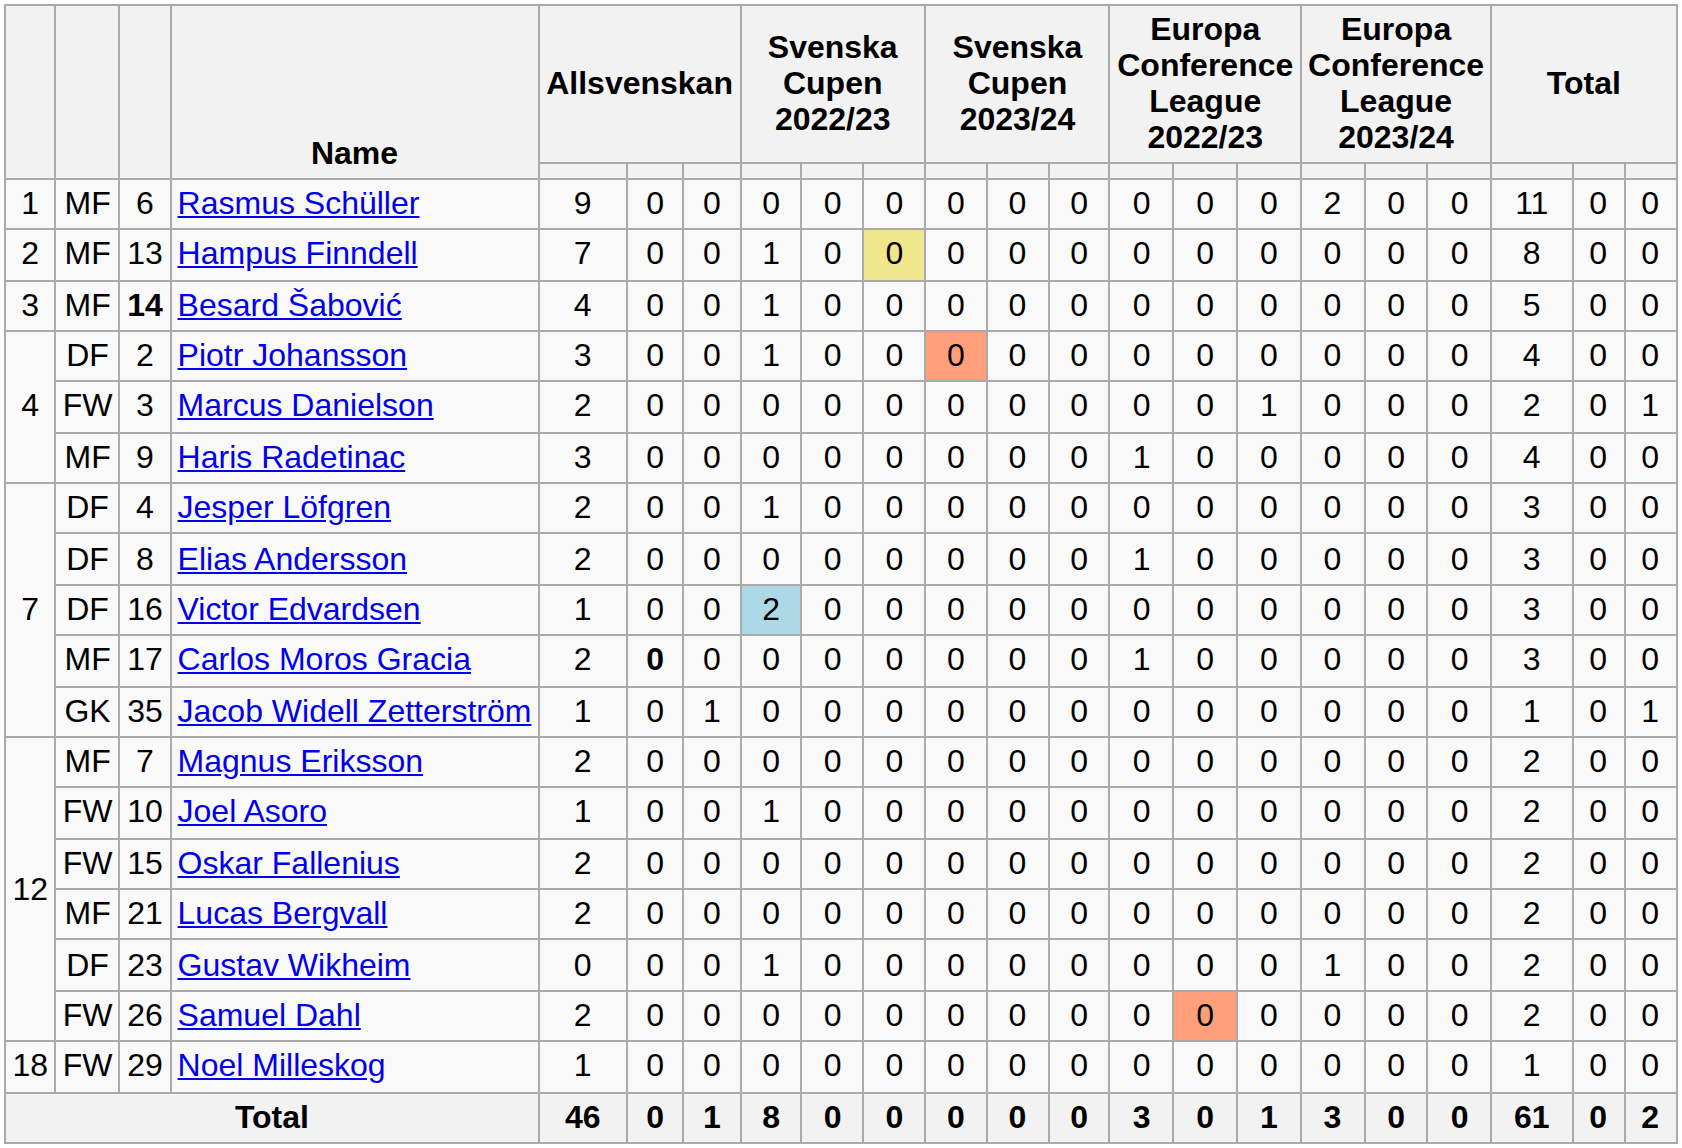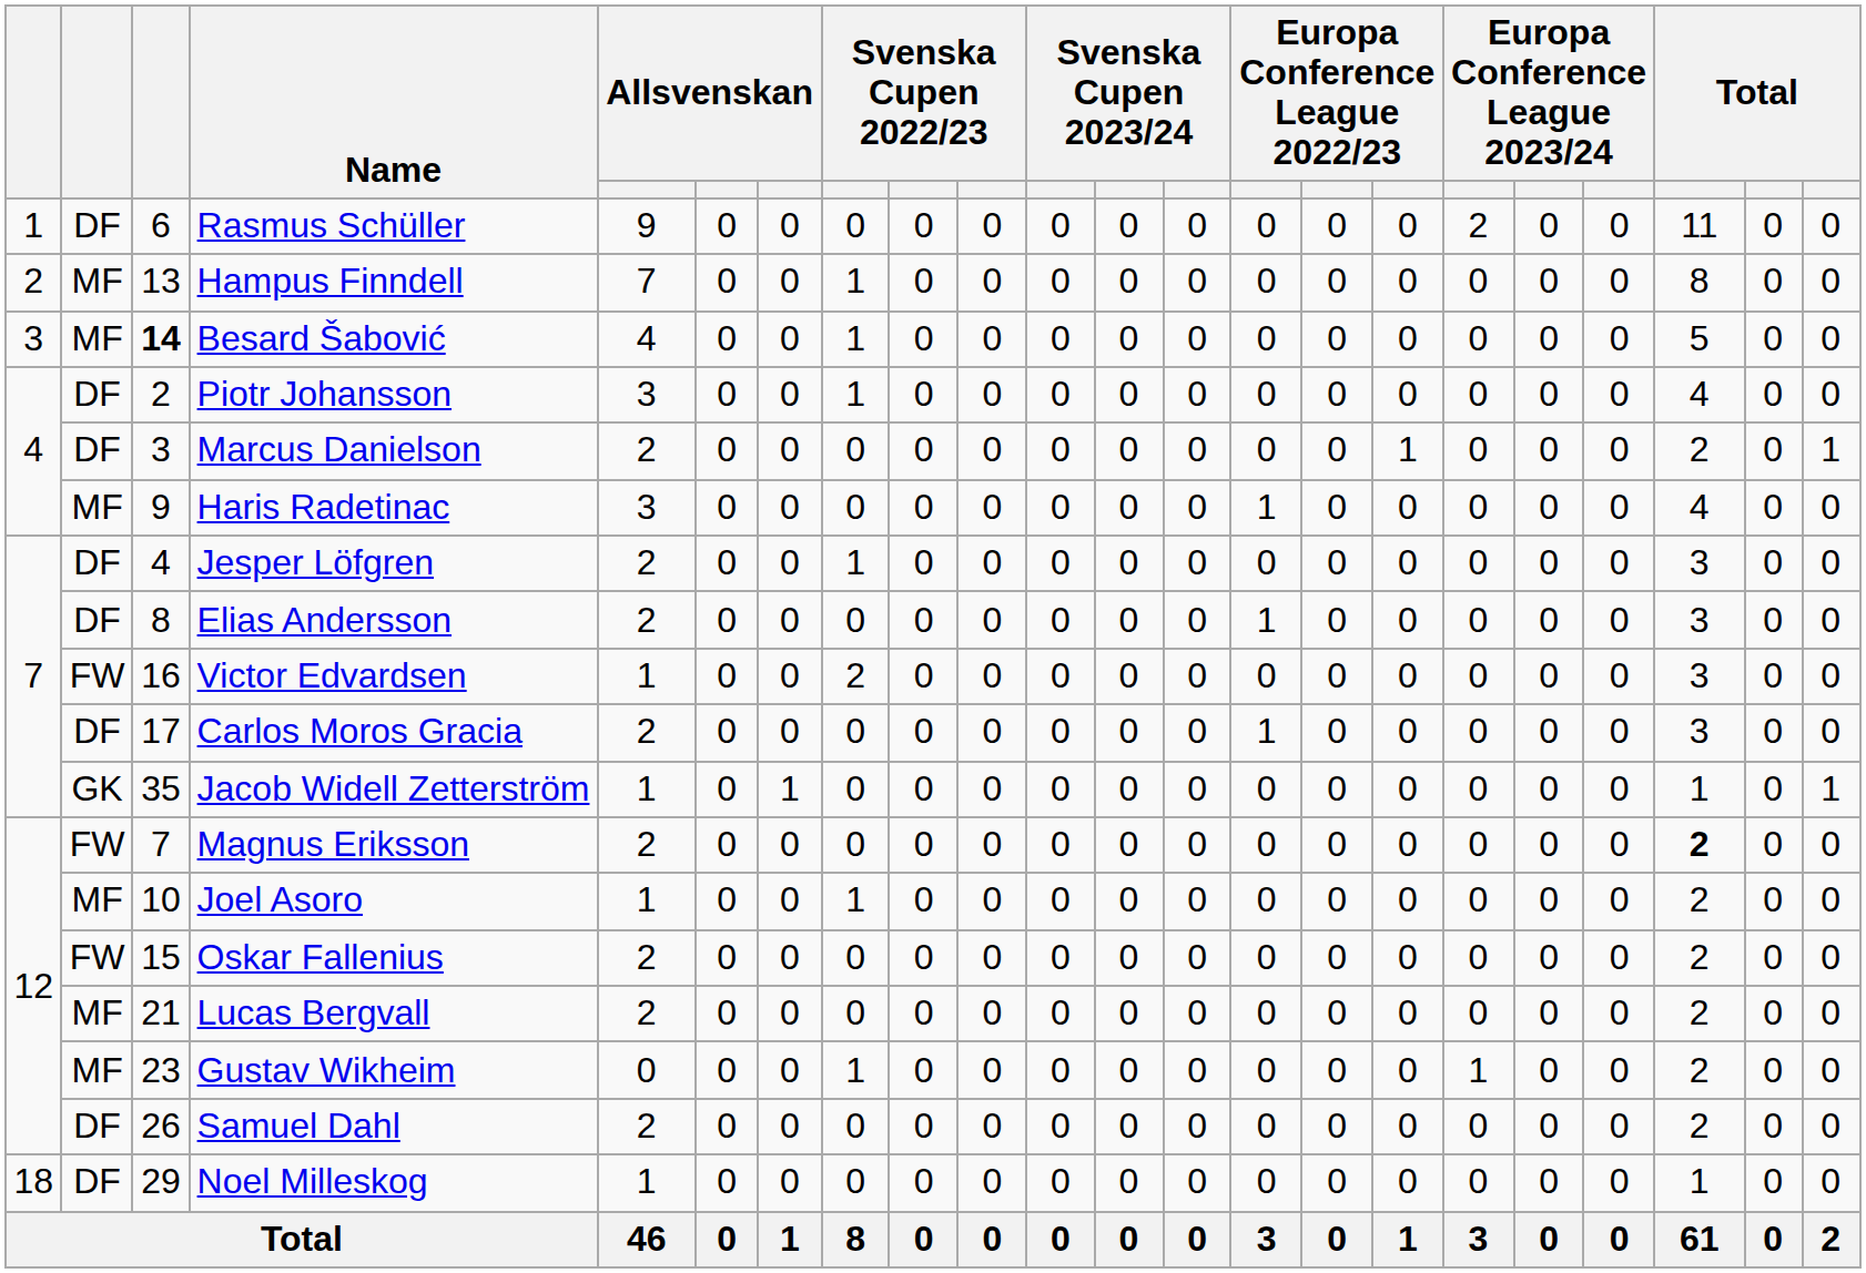 <table class="wikitable sortable" style="text-align:center">
 <tr>
 <th rowspan="2" style="vertical-align:bottom;"></th>
 <th rowspan="2" style="vertical-align:bottom;"></th>
 <th rowspan="2" style="vertical-align:bottom;"></th>
 <th rowspan="2" style="vertical-align:bottom;">Name</th>
 <th colspan="3" style="width:85px;">Allsvenskan</th>
 <th colspan="3" style="width:85px;">Svenska Cupen 2022/23</th>
 <th colspan="3" style="width:85px;">Svenska Cupen 2023/24</th>
 <th colspan="3" style="width:85px;">Europa Conference League 2022/23</th>
 <th colspan="3" style="width:85px;">Europa Conference League 2023/24</th>
 <th colspan="3" style="width:85px;">Total</th>
 </tr>
 <tr>
 <th></th>
 <th></th>
 <th></th>
 <th></th>
 <th></th>
 <th></th>
 <th></th>
 <th></th>
 <th></th>
 <th></th>
 <th></th>
 <th></th>
 <th></th>
 <th></th>
 <th></th>
 <th></th>
 <th></th>
 <th></th>
 </tr>
 <tr>
 <td>1</td>
-<td>MF</td>
+<td>DF</td>
 <td>6</td>
 <td align=left> <a href='#'>Rasmus Schüller</a></td>
 <td>9</td>
 <td>0</td>
 <td>0</td>
 <td>0</td>
 <td>0</td>
 <td>0</td>
 <td>0</td>
 <td>0</td>
 <td>0</td>
 <td>0</td>
 <td>0</td>
 <td>0</td>
 <td>2</td>
 <td>0</td>
 <td>0</td>
 <td>11</td>
 <td>0</td>
 <td>0</td>
 </tr>
 <tr>
 <td>2</td>
 <td>MF</td>
 <td>13</td>
 <td align=left> <a href='#'>Hampus Finndell</a></td>
 <td>7</td>
 <td>0</td>
 <td>0</td>
 <td>1</td>
 <td>0</td>
-<td style="background: khaki;">0</td>
+<td>0</td>
 <td>0</td>
 <td>0</td>
 <td>0</td>
 <td>0</td>
 <td>0</td>
 <td>0</td>
 <td>0</td>
 <td>0</td>
 <td>0</td>
 <td>8</td>
 <td>0</td>
 <td>0</td>
 </tr>
 <tr>
 <td>3</td>
 <td>MF</td>
 <td><strong>14</strong></td>
 <td align=left> <a href='#'>Besard Šabović</a></td>
 <td>4</td>
 <td>0</td>
 <td>0</td>
 <td>1</td>
 <td>0</td>
 <td>0</td>
 <td>0</td>
 <td>0</td>
 <td>0</td>
 <td>0</td>
 <td>0</td>
 <td>0</td>
 <td>0</td>
 <td>0</td>
 <td>0</td>
 <td>5</td>
 <td>0</td>
 <td>0</td>
 </tr>
 <tr>
 <td rowspan="3">4</td>
 <td>DF</td>
 <td>2</td>
 <td align=left> <a href='#'>Piotr Johansson</a></td>
 <td>3</td>
 <td>0</td>
 <td>0</td>
 <td>1</td>
 <td>0</td>
 <td>0</td>
-<td style="background: lightsalmon;">0</td>
+<td>0</td>
 <td>0</td>
 <td>0</td>
 <td>0</td>
 <td>0</td>
 <td>0</td>
 <td>0</td>
 <td>0</td>
 <td>0</td>
 <td>4</td>
 <td>0</td>
 <td>0</td>
 </tr>
 <tr>
-<td>FW</td>
+<td>DF</td>
 <td>3</td>
 <td align=left> <a href='#'>Marcus Danielson</a></td>
 <td>2</td>
 <td>0</td>
 <td>0</td>
 <td>0</td>
 <td>0</td>
 <td>0</td>
 <td>0</td>
 <td>0</td>
 <td>0</td>
 <td>0</td>
 <td>0</td>
 <td>1</td>
 <td>0</td>
 <td>0</td>
 <td>0</td>
 <td>2</td>
 <td>0</td>
 <td>1</td>
 </tr>
 <tr>
 <td>MF</td>
 <td>9</td>
 <td align=left> <a href='#'>Haris Radetinac</a></td>
 <td>3</td>
 <td>0</td>
 <td>0</td>
 <td>0</td>
 <td>0</td>
 <td>0</td>
 <td>0</td>
 <td>0</td>
 <td>0</td>
 <td>1</td>
 <td>0</td>
 <td>0</td>
 <td>0</td>
 <td>0</td>
 <td>0</td>
 <td>4</td>
 <td>0</td>
 <td>0</td>
 </tr>
 <tr>
 <td rowspan="5">7</td>
 <td>DF</td>
 <td>4</td>
 <td align=left> <a href='#'>Jesper Löfgren</a></td>
 <td>2</td>
 <td>0</td>
 <td>0</td>
 <td>1</td>
 <td>0</td>
 <td>0</td>
 <td>0</td>
 <td>0</td>
 <td>0</td>
 <td>0</td>
 <td>0</td>
 <td>0</td>
 <td>0</td>
 <td>0</td>
 <td>0</td>
 <td>3</td>
 <td>0</td>
 <td>0</td>
 </tr>
 <tr>
 <td>DF</td>
 <td>8</td>
 <td align=left> <a href='#'>Elias Andersson</a></td>
 <td>2</td>
 <td>0</td>
 <td>0</td>
 <td>0</td>
 <td>0</td>
 <td>0</td>
 <td>0</td>
 <td>0</td>
 <td>0</td>
 <td>1</td>
 <td>0</td>
 <td>0</td>
 <td>0</td>
 <td>0</td>
 <td>0</td>
 <td>3</td>
 <td>0</td>
 <td>0</td>
 </tr>
 <tr>
-<td>DF</td>
+<td>FW</td>
 <td>16</td>
 <td align=left> <a href='#'>Victor Edvardsen</a></td>
 <td>1</td>
 <td>0</td>
 <td>0</td>
-<td style="background: lightblue;">2</td>
+<td>2</td>
 <td>0</td>
 <td>0</td>
 <td>0</td>
 <td>0</td>
 <td>0</td>
 <td>0</td>
 <td>0</td>
 <td>0</td>
 <td>0</td>
 <td>0</td>
 <td>0</td>
 <td>3</td>
 <td>0</td>
 <td>0</td>
 </tr>
 <tr>
-<td>MF</td>
+<td>DF</td>
 <td>17</td>
 <td align=left> <a href='#'>Carlos Moros Gracia</a></td>
 <td>2</td>
-<td><strong>0</strong></td>
+<td>0</td>
 <td>0</td>
 <td>0</td>
 <td>0</td>
 <td>0</td>
 <td>0</td>
 <td>0</td>
 <td>0</td>
 <td>1</td>
 <td>0</td>
 <td>0</td>
 <td>0</td>
 <td>0</td>
 <td>0</td>
 <td>3</td>
 <td>0</td>
 <td>0</td>
 </tr>
 <tr>
 <td>GK</td>
 <td>35</td>
 <td align=left> <a href='#'>Jacob Widell Zetterström</a></td>
 <td>1</td>
 <td>0</td>
 <td>1</td>
 <td>0</td>
 <td>0</td>
 <td>0</td>
 <td>0</td>
 <td>0</td>
 <td>0</td>
 <td>0</td>
 <td>0</td>
 <td>0</td>
 <td>0</td>
 <td>0</td>
 <td>0</td>
 <td>1</td>
 <td>0</td>
 <td>1</td>
 </tr>
 <tr>
 <td rowspan="6">12</td>
-<td>MF</td>
+<td>FW</td>
 <td>7</td>
 <td align=left> <a href='#'>Magnus Eriksson</a></td>
 <td>2</td>
 <td>0</td>
 <td>0</td>
 <td>0</td>
 <td>0</td>
 <td>0</td>
 <td>0</td>
 <td>0</td>
 <td>0</td>
 <td>0</td>
 <td>0</td>
 <td>0</td>
 <td>0</td>
 <td>0</td>
 <td>0</td>
-<td>2</td>
+<td><strong>2</strong></td>
 <td>0</td>
 <td>0</td>
 </tr>
 <tr>
-<td>FW</td>
+<td>MF</td>
 <td>10</td>
 <td align=left> <a href='#'>Joel Asoro</a></td>
 <td>1</td>
 <td>0</td>
 <td>0</td>
 <td>1</td>
 <td>0</td>
 <td>0</td>
 <td>0</td>
 <td>0</td>
 <td>0</td>
 <td>0</td>
 <td>0</td>
 <td>0</td>
 <td>0</td>
 <td>0</td>
 <td>0</td>
 <td>2</td>
 <td>0</td>
 <td>0</td>
 </tr>
 <tr>
 <td>FW</td>
 <td>15</td>
 <td align=left> <a href='#'>Oskar Fallenius</a></td>
 <td>2</td>
 <td>0</td>
 <td>0</td>
 <td>0</td>
 <td>0</td>
 <td>0</td>
 <td>0</td>
 <td>0</td>
 <td>0</td>
 <td>0</td>
 <td>0</td>
 <td>0</td>
 <td>0</td>
 <td>0</td>
 <td>0</td>
 <td>2</td>
 <td>0</td>
 <td>0</td>
 </tr>
 <tr>
 <td>MF</td>
 <td>21</td>
 <td align=left> <a href='#'>Lucas Bergvall</a></td>
 <td>2</td>
 <td>0</td>
 <td>0</td>
 <td>0</td>
 <td>0</td>
 <td>0</td>
 <td>0</td>
 <td>0</td>
 <td>0</td>
 <td>0</td>
 <td>0</td>
 <td>0</td>
 <td>0</td>
 <td>0</td>
 <td>0</td>
 <td>2</td>
 <td>0</td>
 <td>0</td>
 </tr>
 <tr>
-<td>DF</td>
+<td>MF</td>
 <td>23</td>
 <td align=left> <a href='#'>Gustav Wikheim</a></td>
 <td>0</td>
 <td>0</td>
 <td>0</td>
 <td>1</td>
 <td>0</td>
 <td>0</td>
 <td>0</td>
 <td>0</td>
 <td>0</td>
 <td>0</td>
 <td>0</td>
 <td>0</td>
 <td>1</td>
 <td>0</td>
 <td>0</td>
 <td>2</td>
 <td>0</td>
 <td>0</td>
 </tr>
 <tr>
-<td>FW</td>
+<td>DF</td>
 <td>26</td>
 <td align=left> <a href='#'>Samuel Dahl</a></td>
 <td>2</td>
 <td>0</td>
 <td>0</td>
 <td>0</td>
 <td>0</td>
 <td>0</td>
 <td>0</td>
 <td>0</td>
 <td>0</td>
 <td>0</td>
-<td style="background: lightsalmon;">0</td>
+<td>0</td>
 <td>0</td>
 <td>0</td>
 <td>0</td>
 <td>0</td>
 <td>2</td>
 <td>0</td>
 <td>0</td>
 </tr>
 <tr>
 <td>18</td>
-<td>FW</td>
+<td>DF</td>
 <td>29</td>
 <td align=left> <a href='#'>Noel Milleskog</a></td>
 <td>1</td>
 <td>0</td>
 <td>0</td>
 <td>0</td>
 <td>0</td>
 <td>0</td>
 <td>0</td>
 <td>0</td>
 <td>0</td>
 <td>0</td>
 <td>0</td>
 <td>0</td>
 <td>0</td>
 <td>0</td>
 <td>0</td>
 <td>1</td>
 <td>0</td>
 <td>0</td>
 </tr>
 <tr>
 <th colspan="4">Total</th>
 <th>46</th>
 <th>0</th>
 <th>1</th>
 <th>8</th>
 <th>0</th>
 <th>0</th>
 <th>0</th>
 <th>0</th>
 <th>0</th>
 <th>3</th>
 <th>0</th>
 <th>1</th>
 <th>3</th>
 <th>0</th>
 <th>0</th>
 <th>61</th>
 <th>0</th>
 <th>2</th>
 </tr>
 </table>
